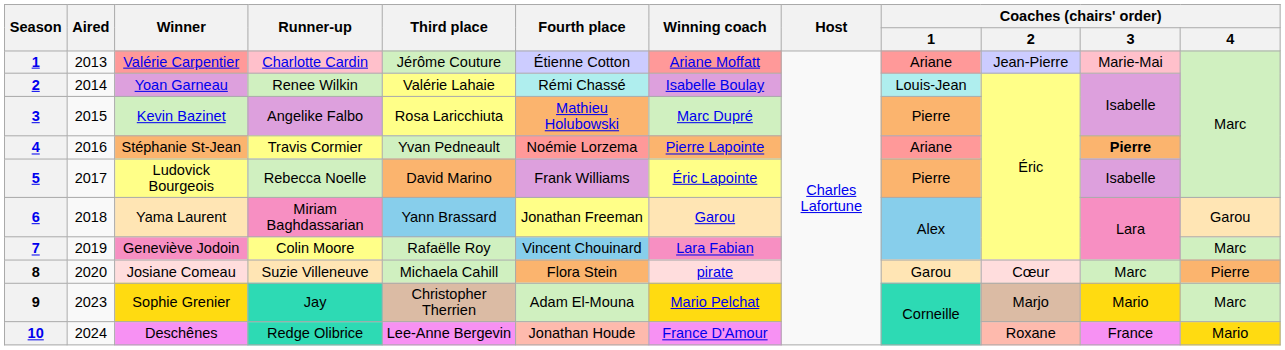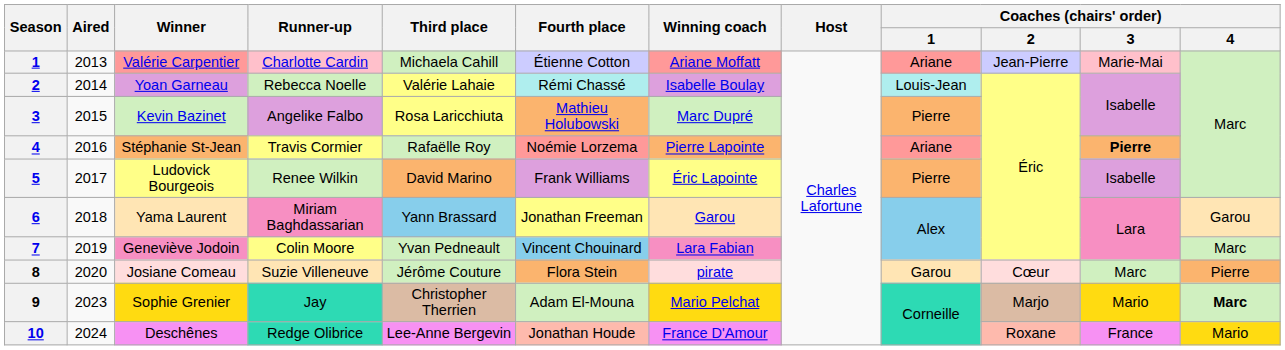 <table class="wikitable" style="text-align:center; font-size:90%; line-height:16px; width:100%">
 <tr>
 <th rowspan="2" scope="col" width="01%">Season</th>
 <th rowspan="2" scope="col" width="01%">Aired</th>
 <th rowspan="2" scope="col" width="08%">Winner</th>
 <th rowspan="2" scope="col" width="08%">Runner-up</th>
 <th rowspan="2" scope="col" width="08%">Third place</th>
 <th rowspan="2" scope="col" width="08%">Fourth place</th>
 <th rowspan="2" scope="col" width="08%">Winning coach</th>
 <th rowspan="2" scope="col" width="06%">Host</th>
 <th colspan="4" scope="col" width="00%">Coaches (chairs' order)</th>
 </tr>
 <tr>
 <th width="6%">1</th>
 <th width="6%">2</th>
 <th width="6%">3</th>
 <th width="6%">4</th>
 </tr>
 <tr>
 <th><a href='#'>1</a></th>
 <td>2013</td>
 <td style="background:#ff9999"><a href='#'>Valérie Carpentier</a></td>
 <td style="background:pink"><a href='#'>Charlotte Cardin</a></td>
-<td style="background:#d0f0c0">Jérôme Couture</td>
+<td style="background:#d0f0c0">Michaela Cahill</td>
 <td style="background:#ccccff">Étienne Cotton</td>
 <td style="background:#ff9999"><a href='#'>Ariane Moffatt</a></td>
 <td rowspan="21"><a href='#'>Charles Lafortune</a></td>
 <td style="background:#ff9999">Ariane</td>
 <td style="background:#ccccff">Jean-Pierre</td>
 <td style="background:pink">Marie-Mai</td>
 <td style="background:#d0f0c0" rowspan="5">Marc</td>
 </tr>
 <tr>
 <th><a href='#'>2</a></th>
 <td>2014</td>
 <td style="background:#dda0dd"><a href='#'>Yoan Garneau</a></td>
-<td style="background:#d0f0c0">Renee Wilkin</td>
+<td style="background:#d0f0c0">Rebecca Noelle</td>
 <td style="background:#ffff88">Valérie Lahaie</td>
 <td style="background:#afeeee">Rémi Chassé</td>
 <td style="background:#dda0dd"><a href='#'>Isabelle Boulay</a></td>
 <td style="background:#afeeee">Louis-Jean</td>
 <td style="background:#ffff88" rowspan="6">Éric</td>
 <td style="background:#dda0dd" rowspan="2">Isabelle</td>
 </tr>
 <tr>
 <th><a href='#'>3</a></th>
 <td>2015</td>
 <td style="background:#d0f0c0"><a href='#'>Kevin Bazinet</a></td>
 <td style="background:#dda0dd">Angelike Falbo</td>
 <td style="background:#ffff88">Rosa Laricchiuta</td>
 <td style="background:#fbb46e"><a href='#'>Mathieu Holubowski</a></td>
 <td style="background:#d0f0c0"><a href='#'>Marc Dupré</a></td>
 <td style="background:#fbb46e">Pierre</td>
 </tr>
 <tr>
 <th><a href='#'>4</a></th>
 <td>2016</td>
 <td style="background:#fbb46e">Stéphanie St-Jean</td>
 <td style="background:#ffff88">Travis Cormier</td>
-<td style="background:#d0f0c0">Yvan Pedneault</td>
+<td style="background:#d0f0c0">Rafaëlle Roy</td>
 <td style="background:#ff9999">Noémie Lorzema</td>
 <td style="background:#fbb46e"><a href='#'>Pierre Lapointe</a></td>
 <td style="background:#ff9999">Ariane</td>
 <td style="background:#fbb46e"><strong>Pierre</strong></td>
 </tr>
 <tr>
 <th><a href='#'>5</a></th>
 <td>2017</td>
 <td style="background:#ffff88">Ludovick Bourgeois</td>
-<td style="background:#d0f0c0">Rebecca Noelle</td>
+<td style="background:#d0f0c0">Renee Wilkin</td>
 <td style="background:#fbb46e">David Marino</td>
 <td style="background:#dda0dd">Frank Williams</td>
 <td style="background:#ffff88"><a href='#'>Éric Lapointe</a></td>
 <td style="background:#fbb46e">Pierre</td>
 <td style="background:#dda0dd">Isabelle</td>
 </tr>
 <tr>
 <th><a href='#'>6</a></th>
 <td>2018</td>
 <td style="background:#ffe5b4">Yama Laurent</td>
 <td style="background:#F78FC2">Miriam Baghdassarian</td>
 <td style="background:#87ceeb">Yann Brassard</td>
 <td style="background:#ffff88">Jonathan Freeman</td>
 <td style="background:#ffe5b4"><a href='#'>Garou</a></td>
 <td style="background:#87ceeb" rowspan="2">Alex</td>
 <td style="background:#F78FC2" rowspan="2">Lara</td>
 <td style="background:#ffe5b4">Garou</td>
 </tr>
 <tr>
 <th><a href='#'>7</a></th>
 <td>2019</td>
 <td style="background:#F78FC2">Geneviève Jodoin</td>
 <td style="background:#ffff88">Colin Moore</td>
-<td style="background:#d0f0c0">Rafaëlle Roy</td>
+<td style="background:#d0f0c0">Yvan Pedneault</td>
 <td style="background:#87ceeb">Vincent Chouinard</td>
 <td style="background:#F78FC2"><a href='#'>Lara Fabian</a></td>
 <td style="background:#d0f0c0">Marc</td>
 </tr>
 <tr>
 <th>8</th>
 <td>2020</td>
 <td style="background:#ffdddd">Josiane Comeau</td>
 <td style="background:#ffe5b4">Suzie Villeneuve</td>
-<td style="background:#d0f0c0">Michaela Cahill</td>
+<td style="background:#d0f0c0">Jérôme Couture</td>
 <td style="background:#fbb46e">Flora Stein</td>
 <td style="background:#ffdddd"><a href='#'> pirate</a></td>
 <td style="background:#ffe5b4">Garou</td>
 <td style="background:#ffdddd">Cœur</td>
 <td style="background:#d0f0c0">Marc</td>
 <td style="background:#fbb46e">Pierre</td>
 </tr>
 <tr>
 <th>9</th>
 <td>2023</td>
 <td style="background:#ffdb11">Sophie Grenier</td>
 <td style="background:#2ddab4">Jay</td>
 <td style="background:#dbbba4">Christopher Therrien</td>
 <td style="background:#d0f0c0">Adam El-Mouna</td>
 <td style="background:#ffdb11"><a href='#'>Mario Pelchat</a></td>
 <td rowspan="2" style="background:#2ddab4">Corneille</td>
 <td style="background:#dbbba4">Marjo</td>
 <td style="background:#ffdb11">Mario</td>
-<td style="background:#d0f0c0">Marc</td>
+<td style="background:#d0f0c0"><strong>Marc</strong></td>
 </tr>
 <tr>
 <th><a href='#'>10</a></th>
 <td>2024</td>
 <td style="background:#f791f3"> Deschênes</td>
 <td style="background:#2ddab4">Redge Olibrice</td>
 <td style="background:#f791f3">Lee-Anne Bergevin</td>
 <td style="background:#febaad">Jonathan Houde</td>
 <td style="background:#f791f3"><a href='#'>France D'Amour</a></td>
 <td style="background:#febaad">Roxane</td>
 <td style="background:#f791f3">France</td>
 <td style="background:#ffdb11">Mario</td>
 </tr>
 </table>
